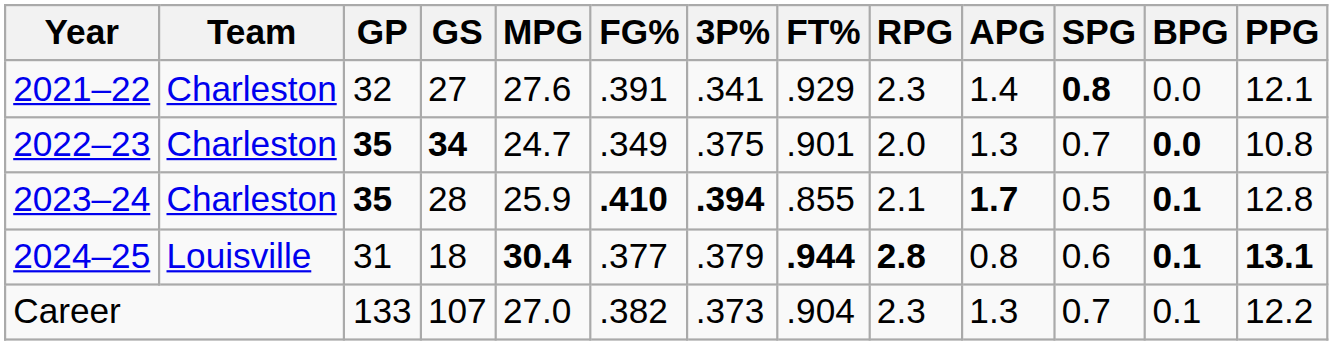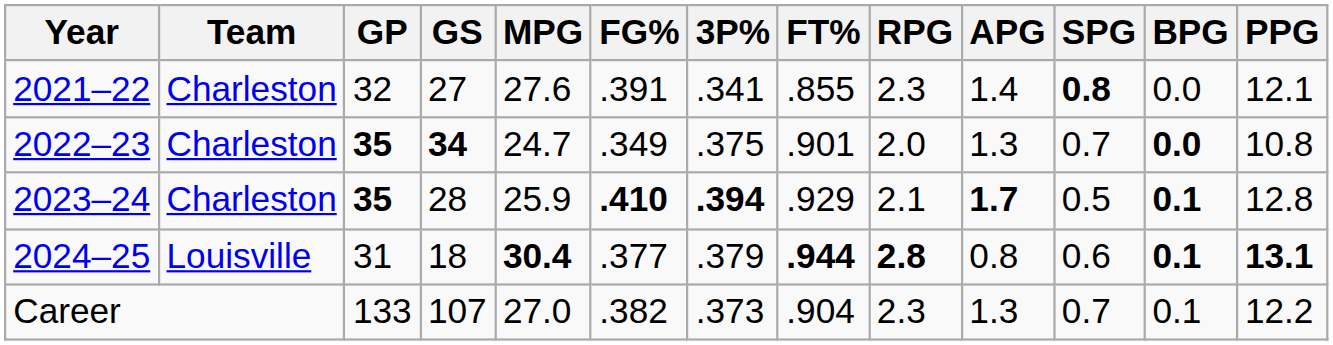 <table class="wikitable sortable">
 <tr>
 <th>Year</th>
 <th>Team</th>
 <th><abbr>GP</abbr></th>
 <th><abbr>GS</abbr></th>
 <th><abbr>MPG</abbr></th>
 <th><abbr>FG%</abbr></th>
 <th><abbr>3P%</abbr></th>
 <th><abbr>FT%</abbr></th>
 <th><abbr>RPG</abbr></th>
 <th><abbr>APG</abbr></th>
 <th><abbr>SPG</abbr></th>
 <th><abbr>BPG</abbr></th>
 <th><abbr>PPG</abbr></th>
 </tr>
 <tr>
 <td><a href='#'>2021–22</a></td>
 <td><a href='#'>Charleston</a></td>
 <td>32</td>
 <td>27</td>
 <td>27.6</td>
 <td>.391</td>
 <td>.341</td>
-<td>.929</td>
+<td>.855</td>
 <td>2.3</td>
 <td>1.4</td>
 <td><strong>0.8</strong></td>
 <td>0.0</td>
 <td>12.1</td>
 </tr>
 <tr>
 <td><a href='#'>2022–23</a></td>
 <td><a href='#'>Charleston</a></td>
 <td><strong>35</strong></td>
 <td><strong>34</strong></td>
 <td>24.7</td>
 <td>.349</td>
 <td>.375</td>
 <td>.901</td>
 <td>2.0</td>
 <td>1.3</td>
 <td>0.7</td>
 <td><strong>0.0</strong></td>
 <td>10.8</td>
 </tr>
 <tr>
 <td><a href='#'>2023–24</a></td>
 <td><a href='#'>Charleston</a></td>
 <td><strong>35</strong></td>
 <td>28</td>
 <td>25.9</td>
 <td><strong>.410</strong></td>
 <td><strong>.394</strong></td>
-<td>.855</td>
+<td>.929</td>
 <td>2.1</td>
 <td><strong>1.7</strong></td>
 <td>0.5</td>
 <td><strong>0.1</strong></td>
 <td>12.8</td>
 </tr>
 <tr>
 <td><a href='#'>2024–25</a></td>
 <td><a href='#'>Louisville</a></td>
 <td>31</td>
 <td>18</td>
 <td><strong>30.4</strong></td>
 <td>.377</td>
 <td>.379</td>
 <td><strong>.944</strong></td>
 <td><strong>2.8</strong></td>
 <td>0.8</td>
 <td>0.6</td>
 <td><strong>0.1</strong></td>
 <td><strong>13.1</strong></td>
 </tr>
 <tr>
 <td colspan="2">Career</td>
 <td>133</td>
 <td>107</td>
 <td>27.0</td>
 <td>.382</td>
 <td>.373</td>
 <td>.904</td>
 <td>2.3</td>
 <td>1.3</td>
 <td>0.7</td>
 <td>0.1</td>
 <td>12.2</td>
 </tr>
 </table>
